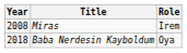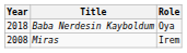 <table class="wikitable">
 <tr>
 <th>Year</th>
 <th>Title</th>
 <th>Role</th>
 </tr>
 <tr>
+<td>2018</td>
+<td><em>Baba Nerdesin Kayboldum</em></td>
+<td>Oya</td>
+</tr>
+<tr>
 <td>2008</td>
 <td><em>Miras</em></td>
 <td>Irem</td>
 </tr>
-<tr>
-<td>2018</td>
-<td><em>Baba Nerdesin Kayboldum</em></td>
-<td>Oya</td>
-</tr>
 </table>
